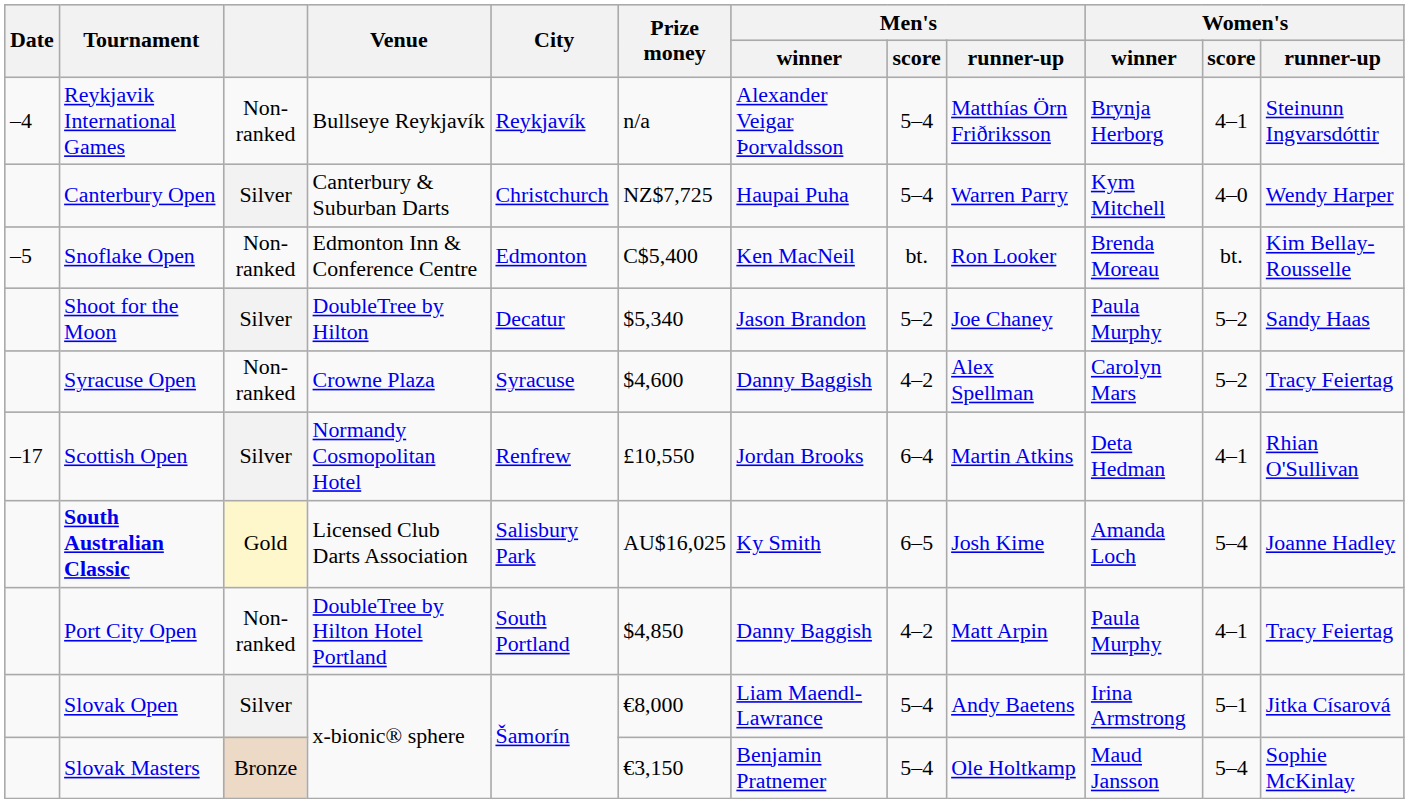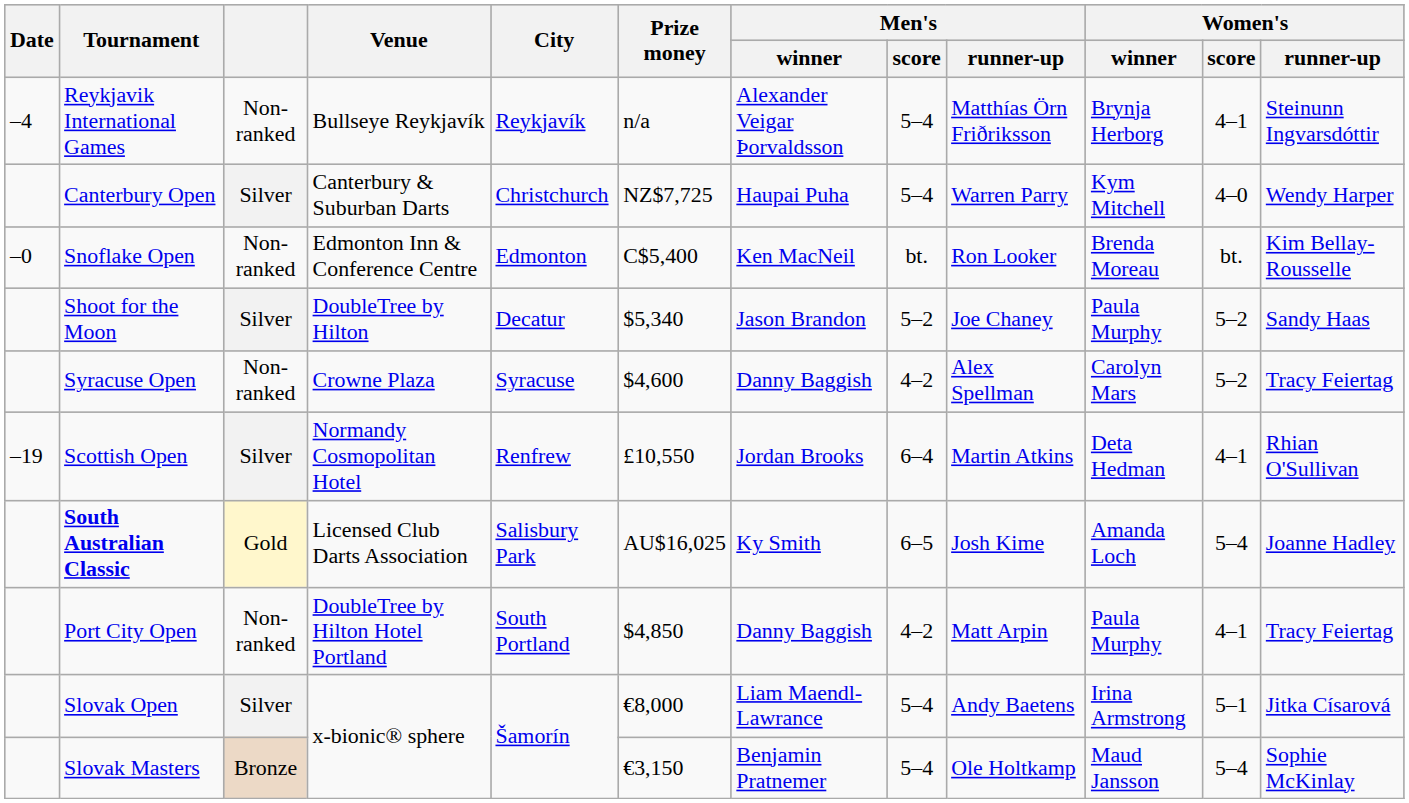 <table class="wikitable sortable" style="font-size: 85%">
 <tr>
 <th rowspan="2">Date</th>
 <th rowspan="2">Tournament</th>
 <th rowspan="2"></th>
 <th rowspan="2">Venue</th>
 <th rowspan="2">City</th>
 <th rowspan="2" class=unsortable>Prize<br>money</th>
 <th colspan="3">Men's</th>
 <th colspan="3">Women's</th>
 </tr>
 <tr>
 <th>winner</th>
 <th class=unsortable>score</th>
 <th>runner-up</th>
 <th>winner</th>
 <th class=unsortable>score</th>
 <th>runner-up</th>
 </tr>
 <tr>
 <td>–4</td>
 <td><a href='#'>Reykjavik International Games</a></td>
 <td align="center">Non-ranked</td>
 <td>Bullseye Reykjavík</td>
 <td> <a href='#'>Reykjavík</a></td>
 <td>n/a</td>
 <td> <a href='#'>Alexander Veigar Þorvaldsson</a></td>
 <td align="center">5–4</td>
 <td> <a href='#'>Matthías Örn Friðriksson</a></td>
 <td> <a href='#'>Brynja Herborg</a></td>
 <td align="center">4–1</td>
 <td> <a href='#'>Steinunn Ingvarsdóttir</a></td>
 </tr>
 <tr>
 <td></td>
 <td><a href='#'>Canterbury Open</a></td>
 <td bgcolor="f2f2f2" align="center">Silver</td>
 <td>Canterbury & Suburban Darts </td>
 <td> <a href='#'>Christchurch</a></td>
 <td>NZ$7,725</td>
 <td> <a href='#'>Haupai Puha</a></td>
 <td align="center">5–4</td>
 <td> <a href='#'>Warren Parry</a></td>
 <td> <a href='#'>Kym Mitchell</a></td>
 <td align="center">4–0</td>
 <td> <a href='#'>Wendy Harper</a></td>
 </tr>
 <tr>
-<td>–5</td>
+<td>–0</td>
 <td><a href='#'>Snoflake Open</a></td>
 <td align="center">Non-ranked</td>
 <td>Edmonton Inn & Conference Centre</td>
 <td> <a href='#'>Edmonton</a></td>
 <td>C$5,400</td>
 <td> <a href='#'>Ken MacNeil</a></td>
 <td align="center">bt.</td>
 <td> <a href='#'>Ron Looker</a></td>
 <td> <a href='#'>Brenda Moreau</a></td>
 <td align="center">bt.</td>
 <td> <a href='#'>Kim Bellay-Rousselle</a></td>
 </tr>
 <tr>
 <td></td>
 <td><a href='#'>Shoot for the Moon</a></td>
 <td bgcolor="f2f2f2" align="center">Silver</td>
 <td><a href='#'>DoubleTree by Hilton</a></td>
 <td> <a href='#'>Decatur</a></td>
 <td>$5,340</td>
 <td> <a href='#'>Jason Brandon</a></td>
 <td align="center">5–2</td>
 <td> <a href='#'>Joe Chaney</a></td>
 <td> <a href='#'>Paula Murphy</a></td>
 <td align="center">5–2</td>
 <td> <a href='#'>Sandy Haas</a></td>
 </tr>
 <tr>
 <td></td>
 <td><a href='#'>Syracuse Open</a></td>
 <td align="center">Non-ranked</td>
 <td><a href='#'>Crowne Plaza</a></td>
 <td> <a href='#'>Syracuse</a></td>
 <td>$4,600</td>
 <td> <a href='#'>Danny Baggish</a></td>
 <td align="center">4–2</td>
 <td> <a href='#'>Alex Spellman</a></td>
 <td> <a href='#'>Carolyn Mars</a></td>
 <td align="center">5–2</td>
 <td> <a href='#'>Tracy Feiertag</a></td>
 </tr>
 <tr>
-<td>–17</td>
+<td>–19</td>
 <td><a href='#'>Scottish Open</a></td>
 <td bgcolor="f2f2f2" align="center">Silver</td>
 <td><a href='#'>Normandy Cosmopolitan Hotel</a></td>
 <td> <a href='#'>Renfrew</a></td>
 <td>£10,550</td>
 <td> <a href='#'>Jordan Brooks</a></td>
 <td align="center">6–4</td>
 <td> <a href='#'>Martin Atkins</a></td>
 <td> <a href='#'>Deta Hedman</a></td>
 <td align="center">4–1</td>
 <td> <a href='#'>Rhian O'Sullivan</a></td>
 </tr>
 <tr>
 <td></td>
 <td><strong><a href='#'>South Australian Classic</a></strong></td>
 <td bgcolor="fff7cc" align="center">Gold</td>
 <td>Licensed Club Darts Association</td>
 <td> <a href='#'>Salisbury Park</a></td>
 <td>AU$16,025</td>
 <td> <a href='#'>Ky Smith</a></td>
 <td align="center">6–5</td>
 <td> <a href='#'>Josh Kime</a></td>
 <td> <a href='#'>Amanda Loch</a></td>
 <td align="center">5–4</td>
 <td> <a href='#'>Joanne Hadley</a></td>
 </tr>
 <tr>
 <td></td>
 <td><a href='#'>Port City Open</a></td>
 <td align="center">Non-ranked</td>
 <td><a href='#'>DoubleTree by Hilton Hotel Portland</a></td>
 <td> <a href='#'>South Portland</a></td>
 <td>$4,850</td>
 <td> <a href='#'>Danny Baggish</a></td>
 <td align="center">4–2</td>
 <td> <a href='#'>Matt Arpin</a></td>
 <td> <a href='#'>Paula Murphy</a></td>
 <td align="center">4–1</td>
 <td> <a href='#'>Tracy Feiertag</a></td>
 </tr>
 <tr>
 <td></td>
 <td><a href='#'>Slovak Open</a></td>
 <td bgcolor="f2f2f2" align="center">Silver</td>
 <td rowspan=2>x-bionic® sphere</td>
 <td rowspan=2> <a href='#'>Šamorín</a></td>
 <td>€8,000</td>
 <td> <a href='#'>Liam Maendl-Lawrance</a></td>
 <td align="center">5–4</td>
 <td> <a href='#'>Andy Baetens</a></td>
 <td> <a href='#'>Irina Armstrong</a></td>
 <td align="center">5–1</td>
 <td> <a href='#'>Jitka Císarová</a></td>
 </tr>
 <tr>
 <td></td>
 <td><a href='#'>Slovak Masters</a></td>
 <td bgcolor="ecd9c6" align="center">Bronze</td>
 <td>€3,150</td>
 <td> <a href='#'>Benjamin Pratnemer</a></td>
 <td align="center">5–4</td>
 <td> <a href='#'>Ole Holtkamp</a></td>
 <td> <a href='#'>Maud Jansson</a></td>
 <td align="center">5–4</td>
 <td> <a href='#'>Sophie McKinlay</a></td>
 </tr>
 </table>
